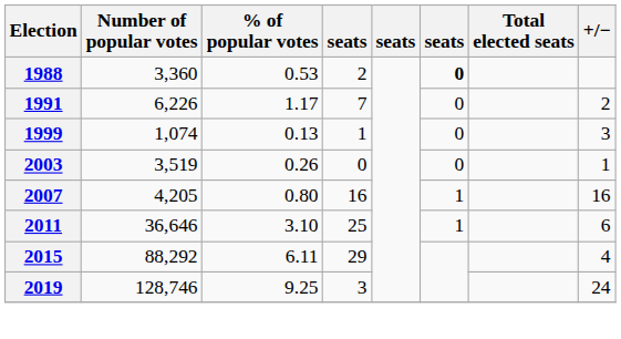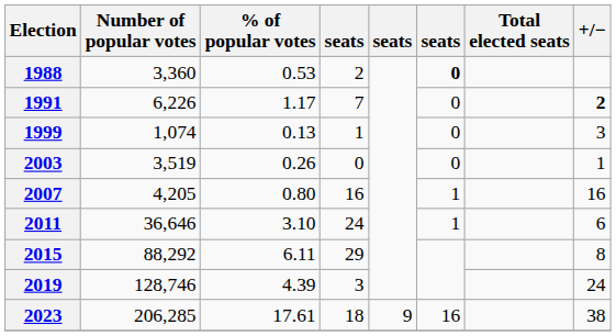 <table class="wikitable" style="text-align: right;">
 <tr align=center>
 <th>Election</th>
 <th>Number of<br>popular votes</th>
 <th>% of<br>popular votes</th>
 <th><br>seats</th>
 <th><br>seats</th>
 <th><br>seats</th>
 <th>Total<br>elected seats</th>
 <th>+/−</th>
 </tr>
 <tr>
 <th><a href='#'>1988</a></th>
 <td>3,360</td>
 <td>0.53</td>
 <td>2</td>
 <td rowspan="8"></td>
 <td><strong>0</strong></td>
 <td></td>
 <td></td>
 </tr>
 <tr>
 <th><a href='#'>1991</a></th>
 <td> 6,226</td>
 <td> 1.17</td>
 <td>7</td>
 <td>0</td>
 <td></td>
-<td> 2</td>
+<td><strong> 2</strong></td>
 </tr>
 <tr>
 <th><a href='#'>1999</a></th>
 <td> 1,074</td>
 <td> 0.13</td>
 <td>1</td>
 <td>0</td>
 <td></td>
 <td> 3</td>
 </tr>
 <tr>
 <th><a href='#'>2003</a></th>
 <td> 3,519</td>
 <td> 0.26</td>
 <td>0</td>
 <td>0</td>
 <td></td>
 <td> 1</td>
 </tr>
 <tr>
 <th><a href='#'>2007</a></th>
 <td> 4,205</td>
 <td> 0.80</td>
 <td>16</td>
 <td>1</td>
 <td></td>
 <td> 16</td>
 </tr>
 <tr>
 <th><a href='#'>2011</a></th>
 <td> 36,646</td>
 <td> 3.10</td>
-<td>25</td>
+<td>24</td>
 <td>1</td>
 <td></td>
 <td> 6</td>
 </tr>
 <tr>
 <th><a href='#'>2015</a></th>
 <td> 88,292</td>
 <td> 6.11</td>
 <td>29</td>
 <td rowspan="2"></td>
 <td></td>
-<td> 4</td>
+<td> 8</td>
 </tr>
 <tr>
 <th><a href='#'>2019</a></th>
 <td> 128,746</td>
-<td> 9.25</td>
+<td> 4.39</td>
 <td>3</td>
 <td></td>
 <td> 24</td>
 </tr>
 <tr>
+<th><a href='#'>2023</a></th>
+<td> 206,285</td>
+<td> 17.61</td>
+<td>18</td>
+<td>9</td>
+<td>16</td>
+<td></td>
+<td> 38</td>
+</tr>
+<tr>
 </tr>
 </table>
